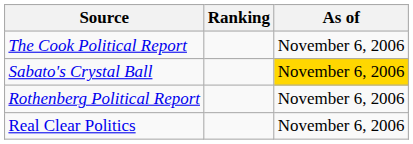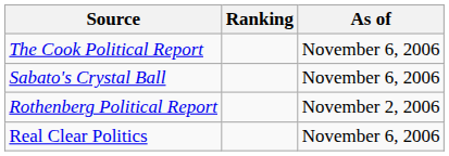 <table class="wikitable" style="text-align:center">
 <tr>
 <th>Source</th>
 <th>Ranking</th>
 <th>As of</th>
 </tr>
 <tr>
 <td align=left><em><a href='#'>The Cook Political Report</a></em></td>
 <td></td>
 <td>November 6, 2006</td>
 </tr>
 <tr>
 <td align=left><em><a href='#'>Sabato's Crystal Ball</a></em></td>
 <td></td>
-<td style="background: gold;">November 6, 2006</td>
+<td>November 6, 2006</td>
 </tr>
 <tr>
 <td align=left><a href='#'><em>Rothenberg Political Report</em></a></td>
 <td></td>
-<td>November 6, 2006</td>
+<td>November 2, 2006</td>
 </tr>
 <tr>
 <td align=left><a href='#'>Real Clear Politics</a></td>
 <td></td>
 <td>November 6, 2006</td>
 </tr>
 </table>
